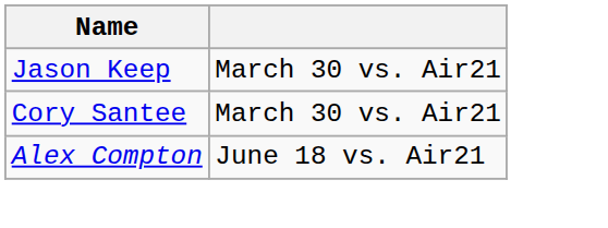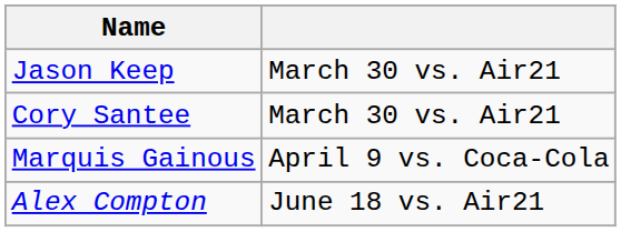 <table class="wikitable">
 <tr>
 <th>Name</th>
 <th></th>
 </tr>
 <tr>
 <td> <a href='#'>Jason Keep</a></td>
 <td>March 30 vs. Air21</td>
 </tr>
 <tr>
 <td> <a href='#'>Cory Santee</a></td>
 <td>March 30 vs. Air21</td>
 </tr>
 <tr>
+<td> <a href='#'>Marquis Gainous</a></td>
+<td>April 9 vs. Coca-Cola</td>
+</tr>
+<tr>
 <td> <em><a href='#'>Alex Compton</a></em></td>
 <td>June 18 vs. Air21</td>
 </tr>
 </table>
